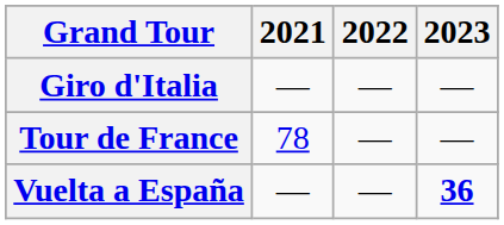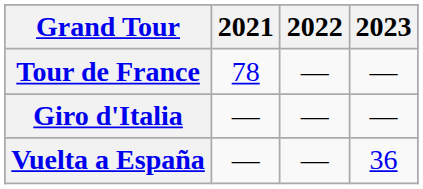 <table class="wikitable plainrowheaders">
 <tr>
 <th scope="col"><a href='#'>Grand Tour</a></th>
 <th scope="col">2021</th>
 <th scope="col">2022</th>
 <th scope="col">2023</th>
 </tr>
 <tr style="text-align:center;">
-<th scope="row"> <a href='#'>Giro d'Italia</a></th>
-<td>—</td>
+<th scope="row"> <a href='#'>Tour de France</a></th>
+<td><a href='#'>78</a></td>
 <td>—</td>
 <td>—</td>
 </tr>
 <tr style="text-align:center;">
-<th scope="row"> <a href='#'>Tour de France</a></th>
-<td><a href='#'>78</a></td>
+<th scope="row"> <a href='#'>Giro d'Italia</a></th>
+<td>—</td>
 <td>—</td>
 <td>—</td>
 </tr>
 <tr style="text-align:center;">
 <th scope="row"> <a href='#'>Vuelta a España</a></th>
 <td>—</td>
 <td>—</td>
-<td><strong><a href='#'>36</a></strong></td>
+<td><a href='#'>36</a></td>
 </tr>
 </table>
